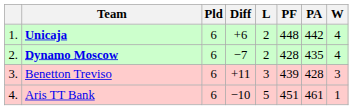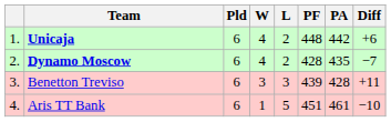 <table class=wikitable style="text-align:center">
 <tr>
 <th width=15></th>
 <th width=220>Team</th>
 <th width=20>Pld</th>
-<th width=30>Diff</th>
+<th width=20>W</th>
 <th width=20>L</th>
 <th width=20>PF</th>
 <th width=20>PA</th>
-<th width=20>W</th>
+<th width=30>Diff</th>
 </tr>
 <tr bgcolor=ccffcc>
 <td>1.</td>
 <td align=left> <strong><a href='#'>Unicaja</a></strong></td>
 <td>6</td>
-<td>+6</td>
+<td>4</td>
 <td>2</td>
 <td>448</td>
 <td>442</td>
-<td>4</td>
+<td>+6</td>
 </tr>
 <tr bgcolor=ccffcc>
 <td>2.</td>
 <td align=left> <strong><a href='#'>Dynamo Moscow</a></strong></td>
 <td>6</td>
-<td>−7</td>
+<td>4</td>
 <td>2</td>
 <td>428</td>
 <td>435</td>
-<td>4</td>
+<td>−7</td>
 </tr>
 <tr bgcolor=ffcccc>
 <td>3.</td>
 <td align=left> <a href='#'>Benetton Treviso</a></td>
 <td>6</td>
-<td>+11</td>
+<td>3</td>
 <td>3</td>
 <td>439</td>
 <td>428</td>
-<td>3</td>
+<td>+11</td>
 </tr>
 <tr bgcolor=ffcccc>
 <td>4.</td>
 <td align=left> <a href='#'>Aris TT Bank</a></td>
 <td>6</td>
-<td>−10</td>
+<td>1</td>
 <td>5</td>
 <td>451</td>
 <td>461</td>
-<td>1</td>
+<td>−10</td>
 </tr>
 </table>
